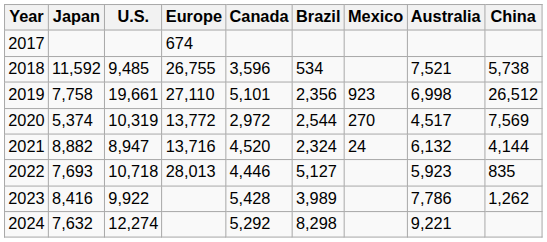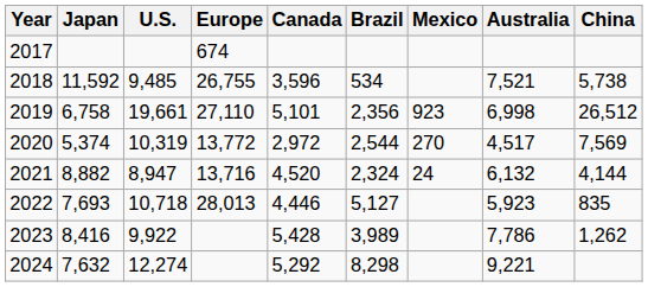 <table class="wikitable">
 <tr>
 <th>Year</th>
 <th>Japan</th>
 <th>U.S.</th>
 <th>Europe</th>
 <th>Canada</th>
 <th>Brazil</th>
 <th>Mexico</th>
 <th>Australia</th>
 <th>China</th>
 </tr>
 <tr>
 <td>2017</td>
 <td></td>
 <td></td>
 <td>674</td>
 <td></td>
 <td></td>
 <td></td>
 <td></td>
 <td></td>
 </tr>
 <tr>
 <td>2018</td>
 <td>11,592</td>
 <td>9,485</td>
 <td>26,755</td>
 <td>3,596</td>
 <td>534</td>
 <td></td>
 <td>7,521</td>
 <td>5,738</td>
 </tr>
 <tr>
 <td>2019</td>
-<td>7,758</td>
+<td>6,758</td>
 <td>19,661</td>
 <td>27,110</td>
 <td>5,101</td>
 <td>2,356</td>
 <td>923</td>
 <td>6,998</td>
 <td>26,512</td>
 </tr>
 <tr>
 <td>2020</td>
 <td>5,374</td>
 <td>10,319</td>
 <td>13,772</td>
 <td>2,972</td>
 <td>2,544</td>
 <td>270</td>
 <td>4,517</td>
 <td>7,569</td>
 </tr>
 <tr>
 <td>2021</td>
 <td>8,882</td>
 <td>8,947</td>
 <td>13,716</td>
 <td>4,520</td>
 <td>2,324</td>
 <td>24</td>
 <td>6,132</td>
 <td>4,144</td>
 </tr>
 <tr>
 <td>2022</td>
 <td>7,693</td>
 <td>10,718</td>
 <td>28,013</td>
 <td>4,446</td>
 <td>5,127</td>
 <td></td>
 <td>5,923</td>
 <td>835</td>
 </tr>
 <tr>
 <td>2023</td>
 <td>8,416</td>
 <td>9,922</td>
 <td></td>
 <td>5,428</td>
 <td>3,989</td>
 <td></td>
 <td>7,786</td>
 <td>1,262</td>
 </tr>
 <tr>
 <td>2024</td>
 <td>7,632</td>
 <td>12,274</td>
 <td></td>
 <td>5,292</td>
 <td>8,298</td>
 <td></td>
 <td>9,221</td>
 <td></td>
 </tr>
 </table>
